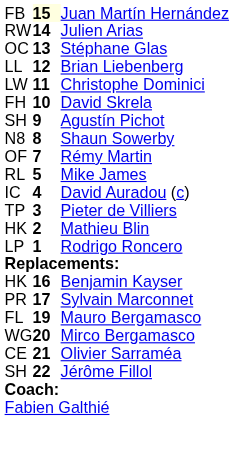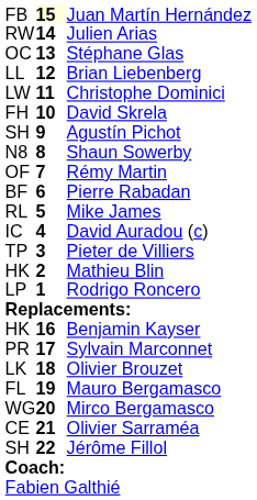 <table style="font-size: 90%" cellspacing="0" cellpadding="0"  align="center">
 <tr>
 <td colspan="4"></td>
 </tr>
 <tr>
 <th width="25"></th>
 <th width="25"></th>
 </tr>
 <tr>
 <td>FB</td>
 <td style="background: lightyellow;"><strong>15</strong></td>
 <td> <a href='#'>Juan Martín Hernández</a></td>
 <td></td>
 <td></td>
 </tr>
 <tr>
 <td>RW</td>
 <td><strong>14</strong></td>
 <td> <a href='#'>Julien Arias</a></td>
 </tr>
 <tr>
 <td>OC</td>
 <td><strong>13</strong></td>
 <td> <a href='#'>Stéphane Glas</a></td>
 </tr>
 <tr>
 <td>LL</td>
 <td><strong>12</strong></td>
 <td> <a href='#'>Brian Liebenberg</a></td>
 </tr>
 <tr>
 <td>LW</td>
 <td><strong>11</strong></td>
 <td> <a href='#'>Christophe Dominici</a></td>
 <td></td>
 <td></td>
 </tr>
 <tr>
 <td>FH</td>
 <td><strong>10</strong></td>
 <td> <a href='#'>David Skrela</a></td>
 </tr>
 <tr>
 <td>SH</td>
 <td><strong>9</strong></td>
 <td> <a href='#'>Agustín Pichot</a></td>
 </tr>
 <tr>
 <td>N8</td>
 <td><strong>8</strong></td>
 <td> <a href='#'>Shaun Sowerby</a></td>
 </tr>
 <tr>
 <td>OF</td>
 <td><strong>7</strong></td>
 <td> <a href='#'>Rémy Martin</a></td>
 </tr>
 <tr>
+<td>BF</td>
+<td><strong>6</strong></td>
+<td> <a href='#'>Pierre Rabadan</a></td>
+<td></td>
+<td></td>
+</tr>
+<tr>
 <td>RL</td>
 <td><strong>5</strong></td>
 <td> <a href='#'>Mike James</a></td>
 </tr>
 <tr>
 <td>IC</td>
 <td><strong>4</strong></td>
 <td> <a href='#'>David Auradou</a> (<a href='#'>c</a>)</td>
 <td></td>
 <td></td>
 </tr>
 <tr>
 <td>TP</td>
 <td><strong>3</strong></td>
 <td> <a href='#'>Pieter de Villiers</a></td>
 <td></td>
 <td> </td>
 </tr>
 <tr>
 <td>HK</td>
 <td><strong>2</strong></td>
 <td> <a href='#'>Mathieu Blin</a></td>
 <td></td>
 <td></td>
 </tr>
 <tr>
 <td>LP</td>
 <td><strong>1</strong></td>
 <td> <a href='#'>Rodrigo Roncero</a></td>
 <td></td>
 <td></td>
 </tr>
 <tr>
 <td colspan=3><strong>Replacements:</strong></td>
 </tr>
 <tr>
 <td>HK</td>
 <td><strong>16</strong></td>
 <td> <a href='#'>Benjamin Kayser</a></td>
 <td></td>
 <td></td>
 </tr>
 <tr>
 <td>PR</td>
 <td><strong>17</strong></td>
 <td> <a href='#'>Sylvain Marconnet</a></td>
 <td></td>
 <td></td>
 </tr>
 <tr>
+<td>LK</td>
+<td><strong>18</strong></td>
+<td> <a href='#'>Olivier Brouzet</a></td>
+<td></td>
+<td></td>
+</tr>
+<tr>
 <td>FL</td>
 <td><strong>19</strong></td>
 <td> <a href='#'>Mauro Bergamasco</a></td>
 <td></td>
 <td></td>
 </tr>
 <tr>
 <td>WG</td>
 <td><strong>20</strong></td>
 <td> <a href='#'>Mirco Bergamasco</a></td>
 <td></td>
 <td></td>
 </tr>
 <tr>
 <td>CE</td>
 <td><strong>21</strong></td>
 <td> <a href='#'>Olivier Sarraméa</a></td>
 <td></td>
 <td></td>
 </tr>
 <tr>
 <td>SH</td>
 <td><strong>22</strong></td>
 <td> <a href='#'>Jérôme Fillol</a></td>
 </tr>
 <tr>
 <td colspan=3><strong>Coach:</strong></td>
 </tr>
 <tr>
 <td colspan="4"> <a href='#'>Fabien Galthié</a></td>
 </tr>
 </table>
